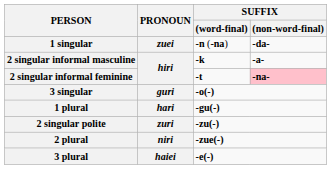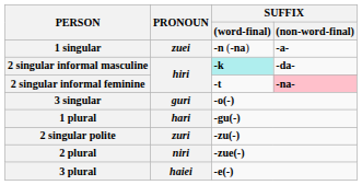 <table class="wikitable" style="margin: 1em auto 1em auto">
 <tr>
 <th rowspan=2 align="center">PERSON</th>
 <th rowspan=2 align="center">PRONOUN</th>
 <th colspan=2 align="center">SUFFIX</th>
 </tr>
 <tr>
 <th align="center">(word-final)</th>
 <th align="center">(non-word-final)</th>
 </tr>
 <tr>
 <th>1 singular</th>
 <th><em>zuei</em></th>
 <td><strong>-n</strong> (<strong>-na</strong>)</td>
-<td><strong>-da-</strong></td>
+<td><strong>-a-</strong></td>
 </tr>
 <tr>
 <th>2 singular informal masculine</th>
 <th rowspan= 2><em>hiri</em></th>
-<td><strong>-k</strong></td>
-<td><strong>-a-</strong></td>
+<td style="background: paleturquoise;"><strong>-k</strong></td>
+<td><strong>-da-</strong></td>
 </tr>
 <tr>
 <th>2 singular informal feminine</th>
 <td><strong>-t</strong></td>
 <td style="background: pink;"><strong>-na-</strong></td>
 </tr>
 <tr>
 <th>3 singular</th>
 <th><em>guri</em></th>
 <td colspan=2><strong>-o(-)</strong></td>
 </tr>
 <tr>
 <th>1 plural</th>
 <th><em>hari</em></th>
 <td colspan=2><strong>-gu(-)</strong></td>
 </tr>
 <tr>
 <th>2 singular polite</th>
 <th><em>zuri</em></th>
 <td colspan=2><strong>-zu(-)</strong></td>
 </tr>
 <tr>
 <th>2 plural</th>
 <th><em>niri</em></th>
 <td colspan=2><strong>-zue(-)</strong></td>
 </tr>
 <tr>
 <th>3 plural</th>
 <th><em>haiei</em></th>
 <td colspan=2><strong>-e(-)</strong></td>
 </tr>
 </table>
